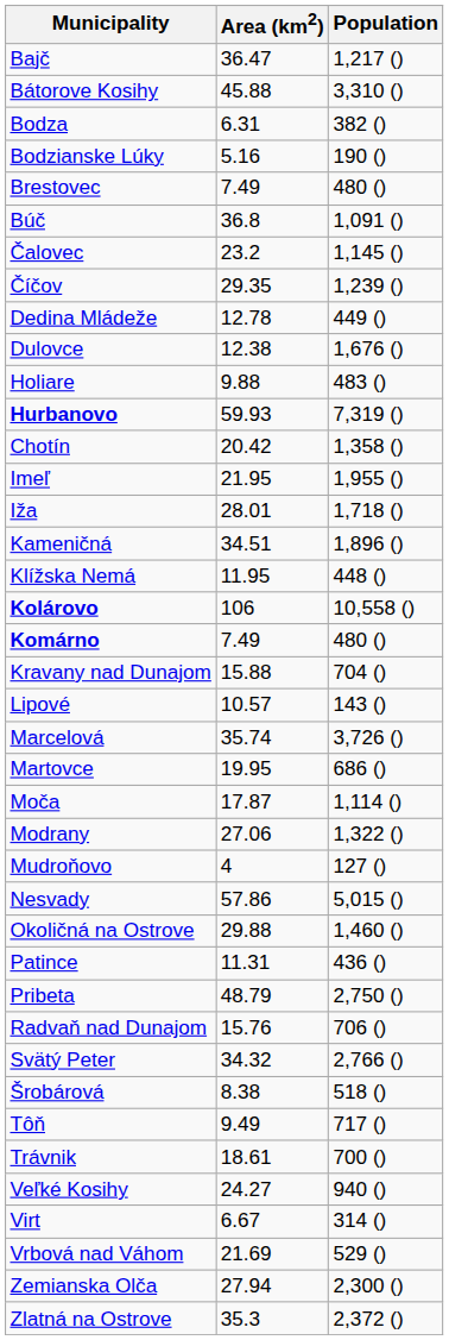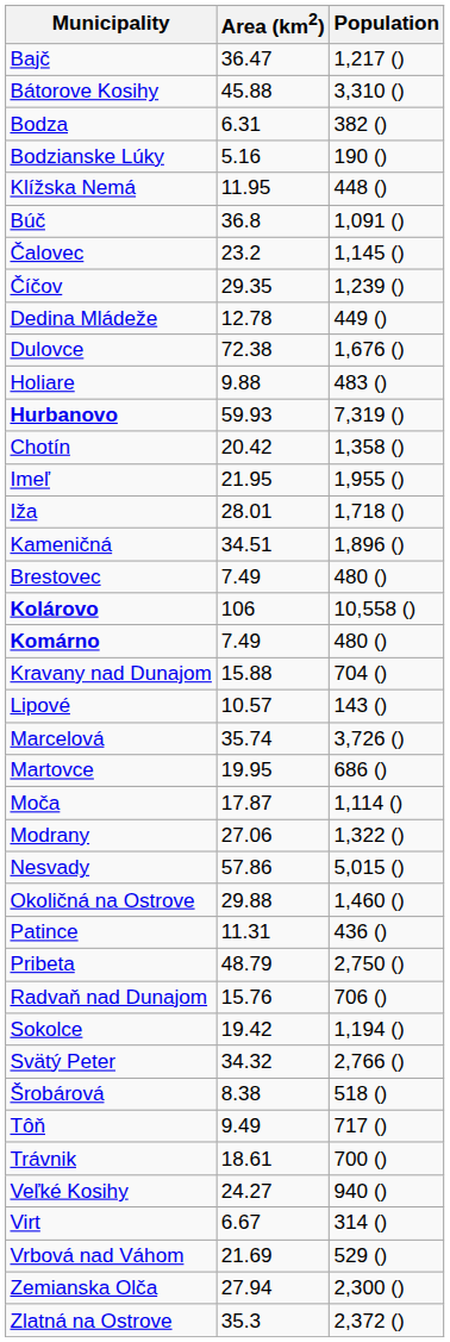 <table class="wikitable sortable">
 <tr>
 <th>Municipality</th>
 <th>Area (km<sup>2</sup>)</th>
 <th>Population</th>
 </tr>
 <tr>
 <td><a href='#'>Bajč</a></td>
 <td>36.47</td>
 <td>1,217 ()</td>
 </tr>
 <tr>
 <td><a href='#'>Bátorove Kosihy</a></td>
 <td>45.88</td>
 <td>3,310 ()</td>
 </tr>
 <tr>
 <td><a href='#'>Bodza</a></td>
 <td>6.31</td>
 <td>382 ()</td>
 </tr>
 <tr>
 <td><a href='#'>Bodzianske Lúky</a></td>
 <td>5.16</td>
 <td>190 ()</td>
 </tr>
 <tr>
-<td><a href='#'>Brestovec</a></td>
-<td>7.49</td>
-<td>480 ()</td>
+<td><a href='#'>Klížska Nemá</a></td>
+<td>11.95</td>
+<td>448 ()</td>
 </tr>
 <tr>
 <td><a href='#'>Búč</a></td>
 <td>36.8</td>
 <td>1,091 ()</td>
 </tr>
 <tr>
 <td><a href='#'>Čalovec</a></td>
 <td>23.2</td>
 <td>1,145 ()</td>
 </tr>
 <tr>
 <td><a href='#'>Číčov</a></td>
 <td>29.35</td>
 <td>1,239 ()</td>
 </tr>
 <tr>
 <td><a href='#'>Dedina Mládeže</a></td>
 <td>12.78</td>
 <td>449 ()</td>
 </tr>
 <tr>
 <td><a href='#'>Dulovce</a></td>
-<td>12.38</td>
+<td>72.38</td>
 <td>1,676 ()</td>
 </tr>
 <tr>
 <td><a href='#'>Holiare</a></td>
 <td>9.88</td>
 <td>483 ()</td>
 </tr>
 <tr>
 <td><strong><a href='#'>Hurbanovo</a></strong></td>
 <td>59.93</td>
 <td>7,319 ()</td>
 </tr>
 <tr>
 <td><a href='#'>Chotín</a></td>
 <td>20.42</td>
 <td>1,358 ()</td>
 </tr>
 <tr>
 <td><a href='#'>Imeľ</a></td>
 <td>21.95</td>
 <td>1,955 ()</td>
 </tr>
 <tr>
 <td><a href='#'>Iža</a></td>
 <td>28.01</td>
 <td>1,718 ()</td>
 </tr>
 <tr>
 <td><a href='#'>Kameničná</a></td>
 <td>34.51</td>
 <td>1,896 ()</td>
 </tr>
 <tr>
-<td><a href='#'>Klížska Nemá</a></td>
-<td>11.95</td>
-<td>448 ()</td>
+<td><a href='#'>Brestovec</a></td>
+<td>7.49</td>
+<td>480 ()</td>
 </tr>
 <tr>
 <td><strong><a href='#'>Kolárovo</a></strong></td>
 <td>106</td>
 <td>10,558 ()</td>
 </tr>
 <tr>
 <td><strong><a href='#'>Komárno</a></strong></td>
 <td>7.49</td>
 <td>480 ()</td>
 </tr>
 <tr>
 <td><a href='#'>Kravany nad Dunajom</a></td>
 <td>15.88</td>
 <td>704 ()</td>
 </tr>
 <tr>
 <td><a href='#'>Lipové</a></td>
 <td>10.57</td>
 <td>143 ()</td>
 </tr>
 <tr>
 <td><a href='#'>Marcelová</a></td>
 <td>35.74</td>
 <td>3,726 ()</td>
 </tr>
 <tr>
 <td><a href='#'>Martovce</a></td>
 <td>19.95</td>
 <td>686 ()</td>
 </tr>
 <tr>
 <td><a href='#'>Moča</a></td>
 <td>17.87</td>
 <td>1,114 ()</td>
 </tr>
 <tr>
 <td><a href='#'>Modrany</a></td>
 <td>27.06</td>
 <td>1,322 ()</td>
 </tr>
 <tr>
-<td><a href='#'>Mudroňovo</a></td>
-<td>4</td>
-<td>127 ()</td>
-</tr>
-<tr>
 <td><a href='#'>Nesvady</a></td>
 <td>57.86</td>
 <td>5,015 ()</td>
 </tr>
 <tr>
 <td><a href='#'>Okoličná na Ostrove</a></td>
 <td>29.88</td>
 <td>1,460 ()</td>
 </tr>
 <tr>
 <td><a href='#'>Patince</a></td>
 <td>11.31</td>
 <td>436 ()</td>
 </tr>
 <tr>
 <td><a href='#'>Pribeta</a></td>
 <td>48.79</td>
 <td>2,750 ()</td>
 </tr>
 <tr>
 <td><a href='#'>Radvaň nad Dunajom</a></td>
 <td>15.76</td>
 <td>706 ()</td>
+</tr>
+<tr>
+<td><a href='#'>Sokolce</a></td>
+<td>19.42</td>
+<td>1,194 ()</td>
 </tr>
 <tr>
 <td><a href='#'>Svätý Peter</a></td>
 <td>34.32</td>
 <td>2,766 ()</td>
 </tr>
 <tr>
 <td><a href='#'>Šrobárová</a></td>
 <td>8.38</td>
 <td>518 ()</td>
 </tr>
 <tr>
 <td><a href='#'>Tôň</a></td>
 <td>9.49</td>
 <td>717 ()</td>
 </tr>
 <tr>
 <td><a href='#'>Trávnik</a></td>
 <td>18.61</td>
 <td>700 ()</td>
 </tr>
 <tr>
 <td><a href='#'>Veľké Kosihy</a></td>
 <td>24.27</td>
 <td>940 ()</td>
 </tr>
 <tr>
 <td><a href='#'>Virt</a></td>
 <td>6.67</td>
 <td>314 ()</td>
 </tr>
 <tr>
 <td><a href='#'>Vrbová nad Váhom</a></td>
 <td>21.69</td>
 <td>529 ()</td>
 </tr>
 <tr>
 <td><a href='#'>Zemianska Olča</a></td>
 <td>27.94</td>
 <td>2,300 ()</td>
 </tr>
 <tr>
 <td><a href='#'>Zlatná na Ostrove</a></td>
 <td>35.3</td>
 <td>2,372 ()</td>
 </tr>
 </table>
